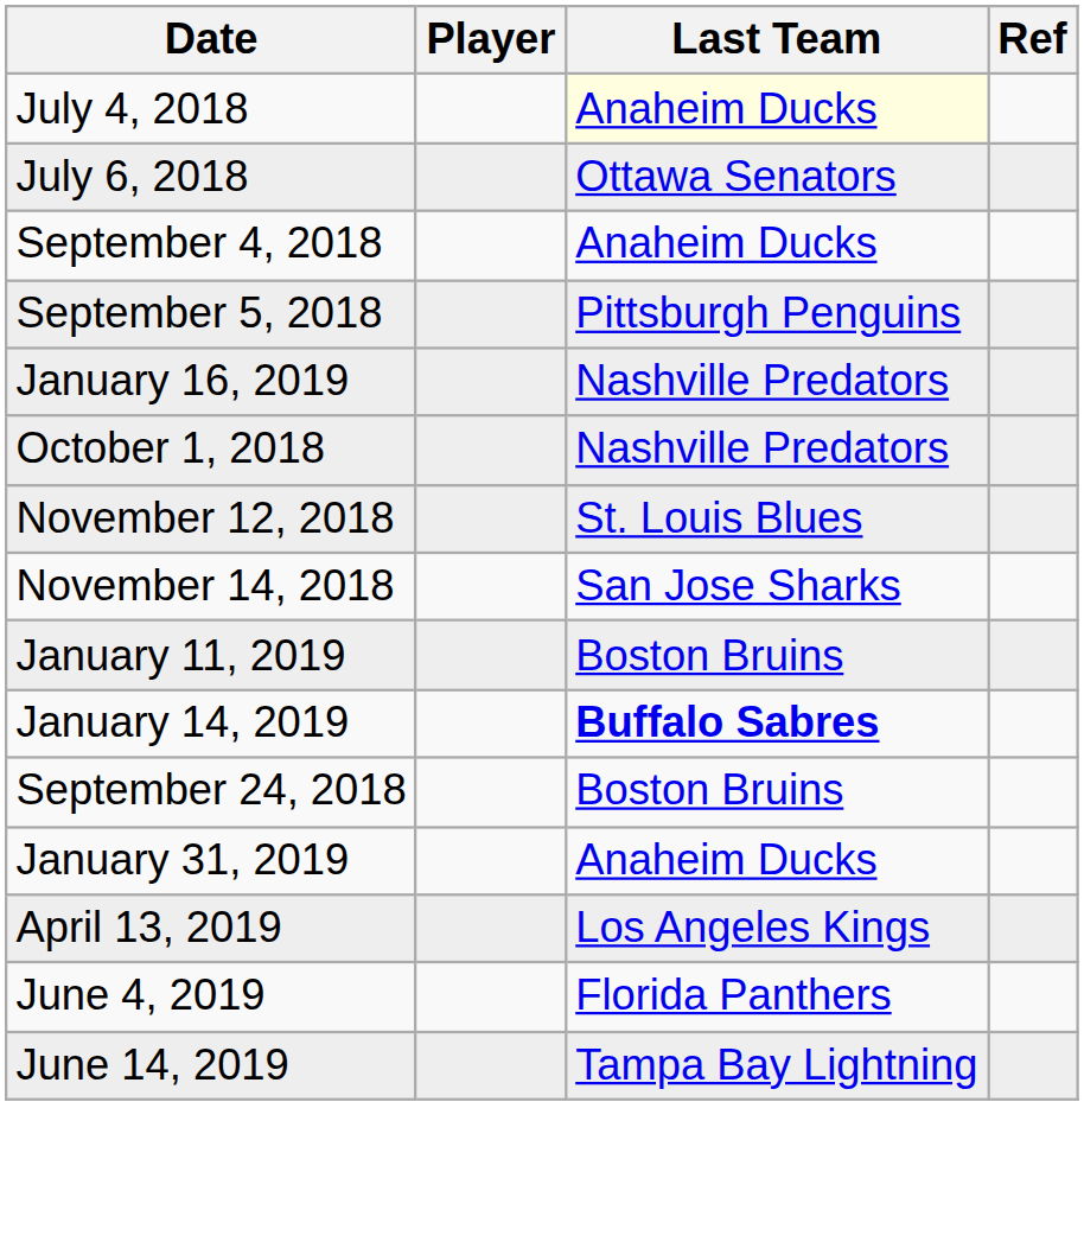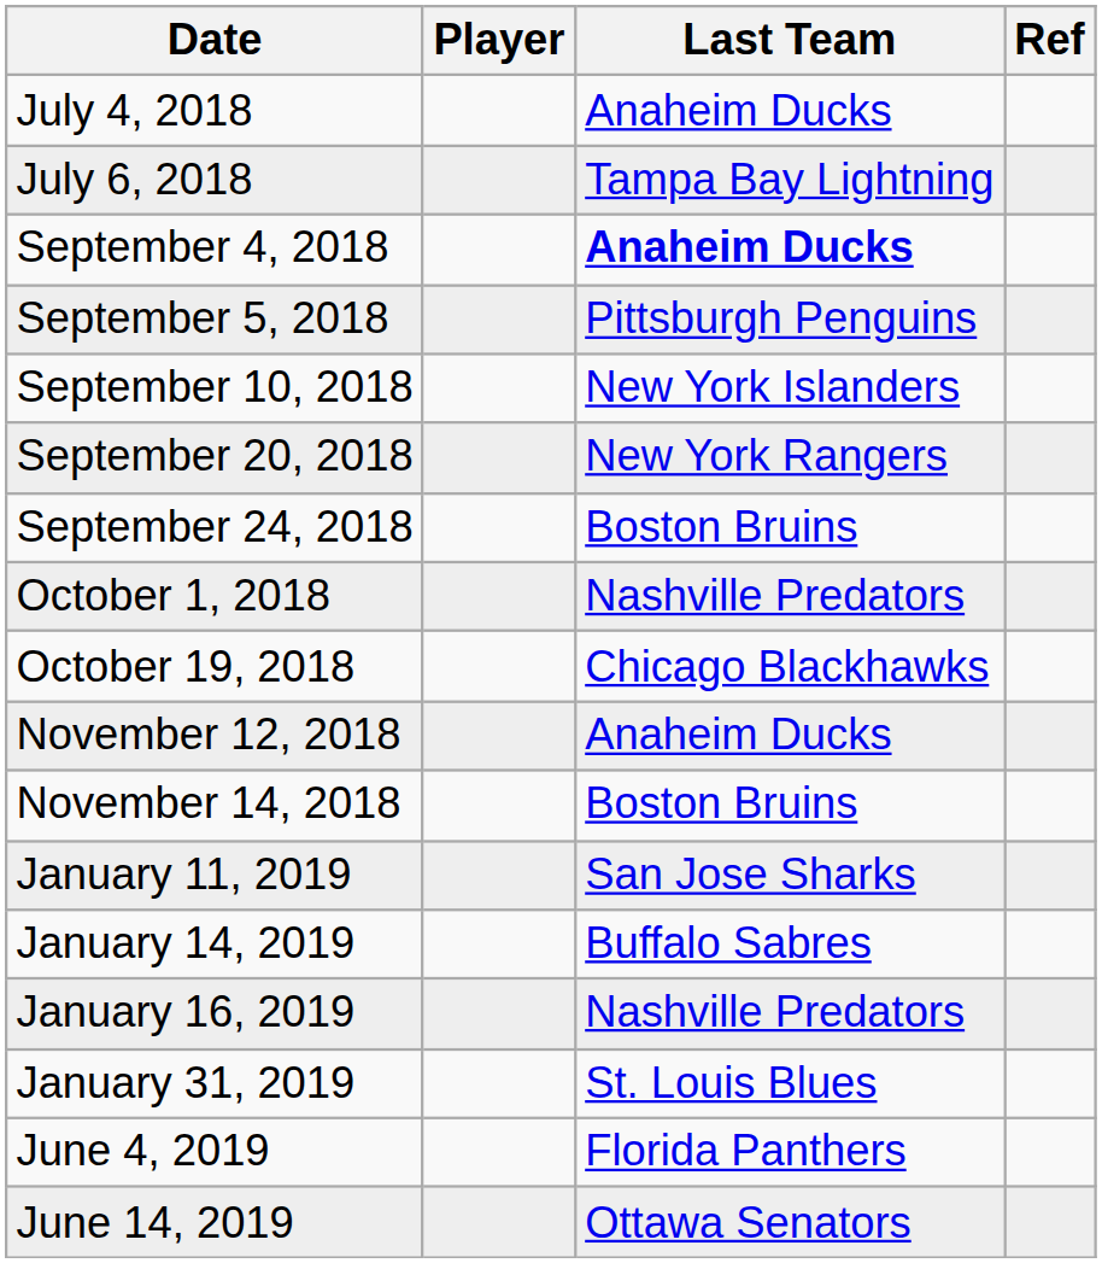 <table class="wikitable sortable" border="1">
 <tr>
 <th>Date</th>
 <th>Player</th>
 <th>Last Team</th>
 <th>Ref</th>
 </tr>
 <tr>
 <td>July 4, 2018</td>
 <td></td>
-<td style="background: lightyellow;"><a href='#'>Anaheim Ducks</a></td>
+<td><a href='#'>Anaheim Ducks</a></td>
 <td></td>
 </tr>
 <tr bgcolor="eeeeee">
 <td>July 6, 2018</td>
 <td></td>
-<td><a href='#'>Ottawa Senators</a></td>
+<td><a href='#'>Tampa Bay Lightning</a></td>
 <td></td>
 </tr>
 <tr>
 <td>September 4, 2018</td>
 <td></td>
-<td><a href='#'>Anaheim Ducks</a></td>
+<td><strong><a href='#'>Anaheim Ducks</a></strong></td>
 <td></td>
 </tr>
 <tr bgcolor="eeeeee">
 <td>September 5, 2018</td>
 <td></td>
 <td><a href='#'>Pittsburgh Penguins</a></td>
 <td></td>
 </tr>
+<tr>
+<td>September 10, 2018</td>
+<td></td>
+<td><a href='#'>New York Islanders</a></td>
+<td></td>
+</tr>
 <tr bgcolor="eeeeee">
-<td>January 16, 2019</td>
+<td>September 20, 2018</td>
 <td></td>
-<td><a href='#'>Nashville Predators</a></td>
+<td><a href='#'>New York Rangers</a></td>
+<td></td>
+</tr>
+<tr>
+<td>September 24, 2018</td>
+<td></td>
+<td><a href='#'>Boston Bruins</a></td>
 <td></td>
 </tr>
 <tr bgcolor="eeeeee">
 <td>October 1, 2018</td>
 <td></td>
 <td><a href='#'>Nashville Predators</a></td>
 <td></td>
 </tr>
+<tr>
+<td>October 19, 2018</td>
+<td></td>
+<td><a href='#'>Chicago Blackhawks</a></td>
+<td></td>
+</tr>
 <tr bgcolor="eeeeee">
 <td>November 12, 2018</td>
 <td></td>
-<td><a href='#'>St. Louis Blues</a></td>
+<td><a href='#'>Anaheim Ducks</a></td>
 <td></td>
 </tr>
 <tr>
 <td>November 14, 2018</td>
 <td></td>
-<td><a href='#'>San Jose Sharks</a></td>
+<td><a href='#'>Boston Bruins</a></td>
 <td></td>
 </tr>
 <tr bgcolor="eeeeee">
 <td>January 11, 2019</td>
 <td></td>
-<td><a href='#'>Boston Bruins</a></td>
+<td><a href='#'>San Jose Sharks</a></td>
 <td></td>
 </tr>
 <tr>
 <td>January 14, 2019</td>
 <td></td>
-<td><strong><a href='#'>Buffalo Sabres</a></strong></td>
+<td><a href='#'>Buffalo Sabres</a></td>
 <td></td>
 </tr>
-<tr>
-<td>September 24, 2018</td>
+<tr bgcolor="eeeeee">
+<td>January 16, 2019</td>
 <td></td>
-<td><a href='#'>Boston Bruins</a></td>
+<td><a href='#'>Nashville Predators</a></td>
 <td></td>
 </tr>
 <tr>
 <td>January 31, 2019</td>
 <td></td>
-<td><a href='#'>Anaheim Ducks</a></td>
-<td></td>
-</tr>
-<tr bgcolor="eeeeee">
-<td>April 13, 2019</td>
-<td></td>
-<td><a href='#'>Los Angeles Kings</a></td>
+<td><a href='#'>St. Louis Blues</a></td>
 <td></td>
 </tr>
 <tr>
 <td>June 4, 2019</td>
 <td></td>
 <td><a href='#'>Florida Panthers</a></td>
 <td></td>
 </tr>
 <tr bgcolor="eeeeee">
 <td>June 14, 2019</td>
 <td></td>
-<td><a href='#'>Tampa Bay Lightning</a></td>
+<td><a href='#'>Ottawa Senators</a></td>
 <td></td>
 </tr>
 </table>
